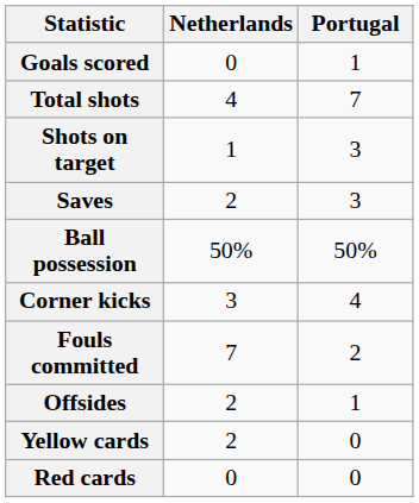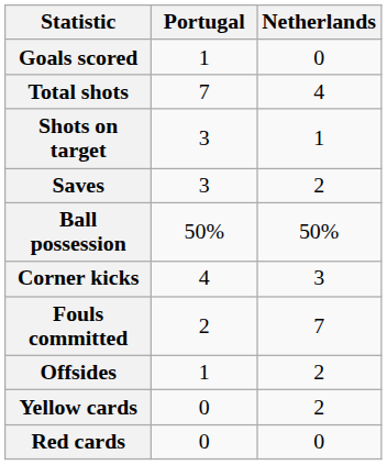 <table class="wikitable plainrowheaders" style="text-align:center">
 <tr>
 <th scope="col" style="width:100px">Statistic</th>
+<th scope="col" style="width:70px">Portugal</th>
 <th scope="col" style="width:70px">Netherlands</th>
-<th scope="col" style="width:70px">Portugal</th>
 </tr>
 <tr>
 <th scope=row>Goals scored</th>
+<td>1</td>
 <td>0</td>
+</tr>
+<tr>
+<th scope=row>Total shots</th>
+<td>7</td>
+<td>4</td>
+</tr>
+<tr>
+<th scope=row>Shots on target</th>
+<td>3</td>
 <td>1</td>
 </tr>
 <tr>
-<th scope=row>Total shots</th>
-<td>4</td>
-<td>7</td>
-</tr>
-<tr>
-<th scope=row>Shots on target</th>
-<td>1</td>
+<th scope=row>Saves</th>
 <td>3</td>
-</tr>
-<tr>
-<th scope=row>Saves</th>
 <td>2</td>
-<td>3</td>
 </tr>
 <tr>
 <th scope=row>Ball possession</th>
 <td>50%</td>
 <td>50%</td>
 </tr>
 <tr>
 <th scope=row>Corner kicks</th>
+<td>4</td>
 <td>3</td>
-<td>4</td>
 </tr>
 <tr>
 <th scope=row>Fouls committed</th>
+<td>2</td>
 <td>7</td>
+</tr>
+<tr>
+<th scope=row>Offsides</th>
+<td>1</td>
 <td>2</td>
 </tr>
 <tr>
-<th scope=row>Offsides</th>
+<th scope=row>Yellow cards</th>
+<td>0</td>
 <td>2</td>
-<td>1</td>
-</tr>
-<tr>
-<th scope=row>Yellow cards</th>
-<td>2</td>
-<td>0</td>
 </tr>
 <tr>
 <th scope=row>Red cards</th>
 <td>0</td>
 <td>0</td>
 </tr>
 </table>
